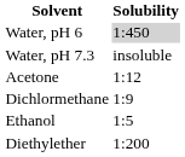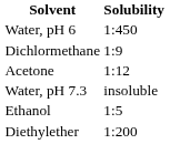 <table>
 <tr>
 <th>Solvent</th>
 <th>Solubility</th>
 </tr>
 <tr>
 <td>Water, pH 6</td>
-<td style="background: lightgrey;">1:450</td>
+<td>1:450</td>
 </tr>
 <tr>
-<td>Water, pH 7.3</td>
-<td>insoluble</td>
+<td>Dichlormethane</td>
+<td>1:9</td>
 </tr>
 <tr>
 <td>Acetone</td>
 <td>1:12</td>
 </tr>
 <tr>
-<td>Dichlormethane</td>
-<td>1:9</td>
+<td>Water, pH 7.3</td>
+<td>insoluble</td>
 </tr>
 <tr>
 <td>Ethanol</td>
 <td>1:5</td>
 </tr>
 <tr>
 <td>Diethylether</td>
 <td>1:200</td>
 </tr>
 </table>
